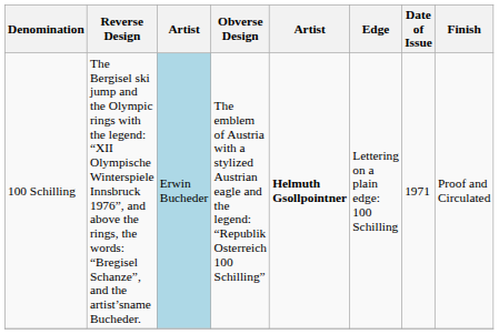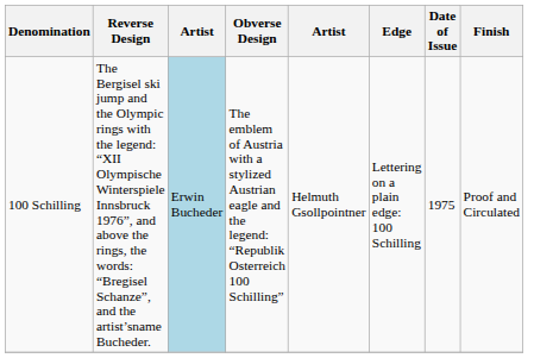 <table class="wikitable">
 <tr>
 <th>Denomination</th>
 <th>Reverse Design</th>
 <th>Artist</th>
 <th>Obverse Design</th>
 <th>Artist</th>
 <th>Edge</th>
 <th>Date of Issue</th>
 <th>Finish</th>
 </tr>
 <tr>
 <td>100 Schilling</td>
 <td>The Bergisel ski jump and the Olympic rings with the legend: “XII Olympische Winterspiele Innsbruck 1976”, and above the rings, the words: “Bregisel Schanze”, and the artist’sname Bucheder.</td>
 <td style="background: lightblue;">Erwin Bucheder</td>
 <td>The emblem of Austria with a stylized Austrian eagle and the legend: “Republik Osterreich 100 Schilling”</td>
-<td><strong>Helmuth Gsollpointner</strong></td>
+<td>Helmuth Gsollpointner</td>
 <td>Lettering on a plain edge: 100 Schilling</td>
-<td>1971</td>
+<td>1975</td>
 <td>Proof and Circulated</td>
 </tr>
 <tr>
 </tr>
 </table>
